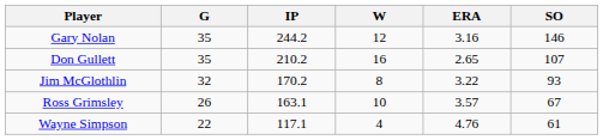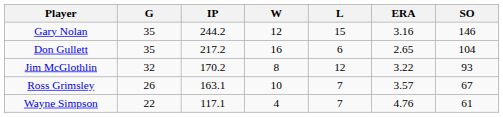 <table class="wikitable sortable">
 <tr>
 <th bgcolor="#DDDDFF" width="16%">Player</th>
 <th bgcolor="#DDDDFF" width="9%">G</th>
 <th bgcolor="#DDDDFF" width="9%">IP</th>
 <th bgcolor="#DDDDFF" width="9%">W</th>
+<th bgcolor="#DDDDFF" width="9%">L</th>
 <th bgcolor="#DDDDFF" width="9%">ERA</th>
 <th bgcolor="#DDDDFF" width="9%">SO</th>
 </tr>
 <tr align="center">
 <td><a href='#'>Gary Nolan</a></td>
 <td>35</td>
 <td>244.2</td>
 <td>12</td>
+<td>15</td>
 <td>3.16</td>
 <td>146</td>
 </tr>
 <tr align=center>
 <td><a href='#'>Don Gullett</a></td>
 <td>35</td>
-<td>210.2</td>
+<td>217.2</td>
 <td>16</td>
+<td>6</td>
 <td>2.65</td>
-<td>107</td>
+<td>104</td>
 </tr>
 <tr align=center>
 <td><a href='#'>Jim McGlothlin</a></td>
 <td>32</td>
 <td>170.2</td>
 <td>8</td>
+<td>12</td>
 <td>3.22</td>
 <td>93</td>
 </tr>
 <tr align=center>
 <td><a href='#'>Ross Grimsley</a></td>
 <td>26</td>
 <td>163.1</td>
 <td>10</td>
+<td>7</td>
 <td>3.57</td>
 <td>67</td>
 </tr>
 <tr align=center>
 <td><a href='#'>Wayne Simpson</a></td>
 <td>22</td>
 <td>117.1</td>
 <td>4</td>
+<td>7</td>
 <td>4.76</td>
 <td>61</td>
 </tr>
 </table>
